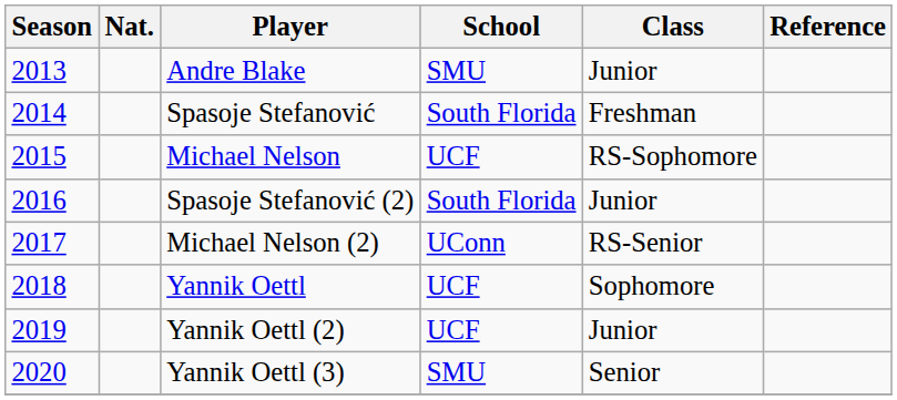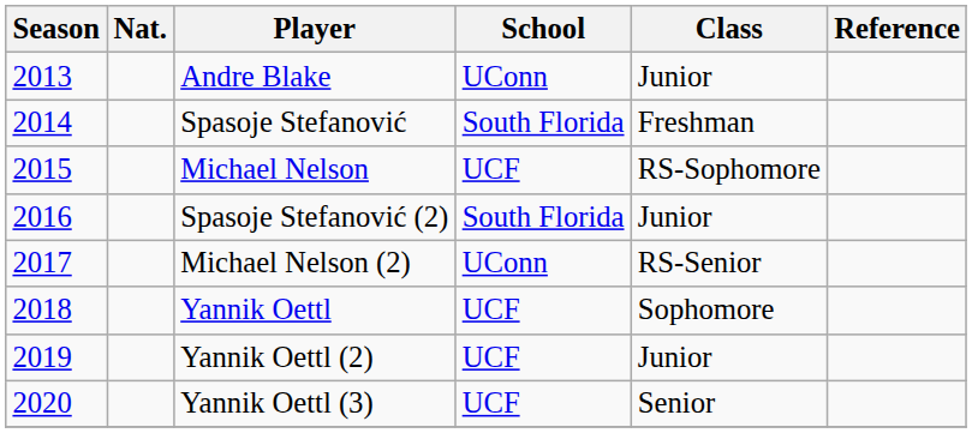 <table class="wikitable sortable">
 <tr>
 <th>Season</th>
 <th>Nat.</th>
 <th>Player</th>
 <th>School</th>
 <th>Class</th>
 <th class="unsortable">Reference</th>
 </tr>
 <tr>
 <td><a href='#'>2013</a></td>
 <td></td>
 <td><a href='#'>Andre Blake</a></td>
-<td><a href='#'>SMU</a></td>
+<td><a href='#'>UConn</a></td>
 <td>Junior</td>
 <td></td>
 </tr>
 <tr>
 <td><a href='#'>2014</a></td>
 <td></td>
 <td>Spasoje Stefanović</td>
 <td><a href='#'>South Florida</a></td>
 <td>Freshman</td>
 <td></td>
 </tr>
 <tr>
 <td><a href='#'>2015</a></td>
 <td></td>
 <td><a href='#'>Michael Nelson</a></td>
 <td><a href='#'>UCF</a></td>
 <td>RS-Sophomore</td>
 <td></td>
 </tr>
 <tr>
 <td><a href='#'>2016</a></td>
 <td></td>
 <td>Spasoje Stefanović (2)</td>
 <td><a href='#'>South Florida</a></td>
 <td>Junior</td>
 <td></td>
 </tr>
 <tr>
 <td><a href='#'>2017</a></td>
 <td></td>
 <td>Michael Nelson (2)</td>
 <td><a href='#'>UConn</a></td>
 <td>RS-Senior</td>
 <td></td>
 </tr>
 <tr>
 <td><a href='#'>2018</a></td>
 <td></td>
 <td><a href='#'>Yannik Oettl</a></td>
 <td><a href='#'>UCF</a></td>
 <td>Sophomore</td>
 <td></td>
 </tr>
 <tr>
 <td><a href='#'>2019</a></td>
 <td></td>
 <td>Yannik Oettl (2)</td>
 <td><a href='#'>UCF</a></td>
 <td>Junior</td>
 <td></td>
 </tr>
 <tr>
 <td><a href='#'>2020</a></td>
 <td></td>
 <td>Yannik Oettl (3)</td>
-<td><a href='#'>SMU</a></td>
+<td><a href='#'>UCF</a></td>
 <td>Senior</td>
 <td></td>
 </tr>
 <tr>
 </tr>
 </table>
